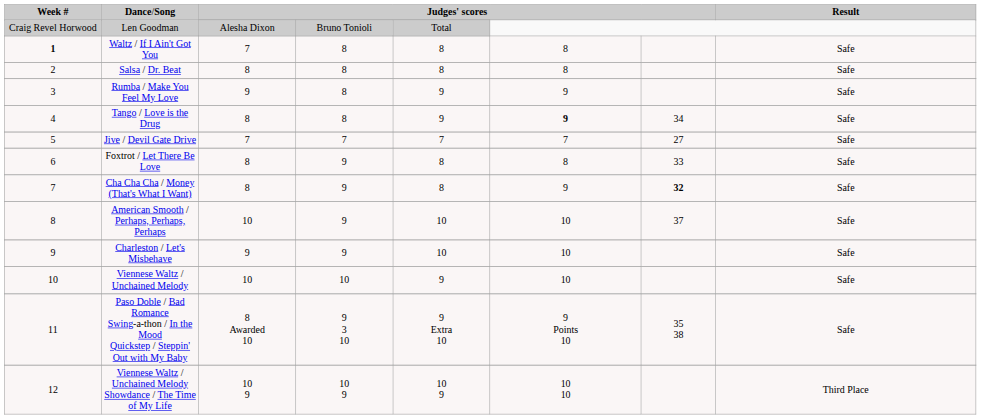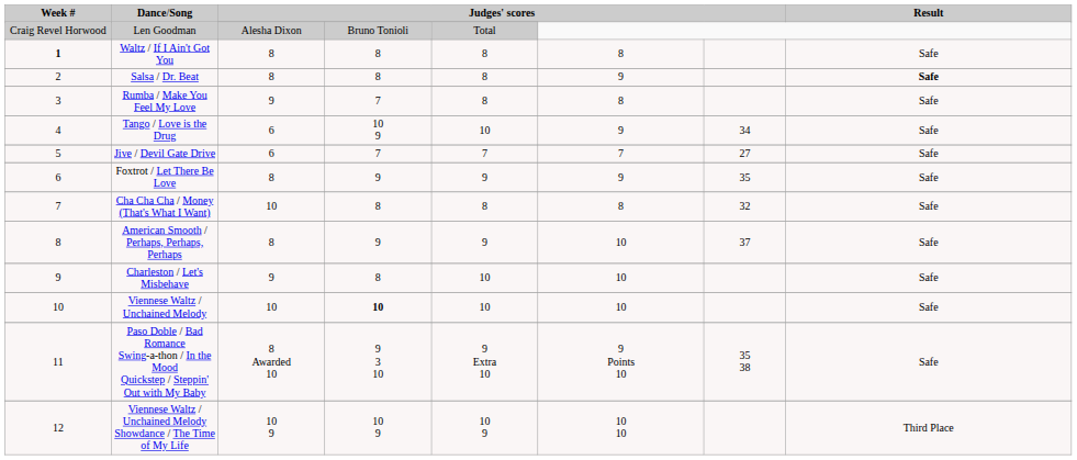 <table class="wikitable" align="center">
 <tr>
 <td rowspan="2" bgcolor="CCCCCC" align="Center"><strong>Week #</strong></td>
 <td rowspan="2" bgcolor="CCCCCC" align="Center"><strong>Dance</strong>/<strong>Song</strong></td>
 <td colspan="5" bgcolor="CCCCCC" align="Center"><strong>Judges' scores</strong></td>
 <td rowspan="2" bgcolor="CCCCCC" align="Center"><strong>Result</strong></td>
 </tr>
 <tr>
 </tr>
 <tr>
 <td bgcolor="CCCCCC" width="10%" align="center">Craig Revel Horwood</td>
 <td bgcolor="CCCCCC" width="10%" align="center">Len Goodman</td>
 <td bgcolor="CCCCCC" width="10%" align="center">Alesha Dixon</td>
 <td bgcolor="CCCCCC" width="10%" align="center">Bruno Tonioli</td>
 <td bgcolor="CCCCCC" width="10%" align="center">Total</td>
 </tr>
 <tr>
 </tr>
 <tr>
 <td align="center" bgcolor="FAF6F6"><strong>1</strong></td>
 <td align="center" bgcolor="FAF6F6"><a href='#'>Waltz</a> / <a href='#'>If I Ain't Got You</a></td>
-<td align="center" bgcolor="FAF6F6">7</td>
+<td align="center" bgcolor="FAF6F6">8</td>
 <td align="center" bgcolor="FAF6F6">8</td>
 <td align="center" bgcolor="FAF6F6">8</td>
 <td align="center" bgcolor="FAF6F6">8</td>
 <td align="center" bgcolor="FAF6F6"></td>
 <td align="center" bgcolor="FAF6F6">Safe</td>
 </tr>
 <tr>
 </tr>
 <tr>
 <td align="center" bgcolor="FAF6F6">2</td>
 <td align="center" bgcolor="FAF6F6"><a href='#'>Salsa</a> / <a href='#'>Dr. Beat</a></td>
 <td align="center" bgcolor="FAF6F6">8</td>
 <td align="center" bgcolor="FAF6F6">8</td>
 <td align="center" bgcolor="FAF6F6">8</td>
-<td align="center" bgcolor="FAF6F6">8</td>
+<td align="center" bgcolor="FAF6F6">9</td>
 <td align="center" bgcolor="FAF6F6"></td>
-<td align="center" bgcolor="FAF6F6">Safe</td>
+<td align="center" bgcolor="FAF6F6"><strong>Safe</strong></td>
 </tr>
 <tr>
 </tr>
 <tr>
 <td align="center" bgcolor="FAF6F6">3</td>
 <td align="center" bgcolor="FAF6F6"><a href='#'>Rumba</a> / <a href='#'>Make You Feel My Love</a></td>
 <td align="center" bgcolor="FAF6F6">9</td>
+<td align="center" bgcolor="FAF6F6">7</td>
 <td align="center" bgcolor="FAF6F6">8</td>
-<td align="center" bgcolor="FAF6F6">9</td>
-<td align="center" bgcolor="FAF6F6">9</td>
+<td align="center" bgcolor="FAF6F6">8</td>
 <td align="center" bgcolor="FAF6F6"></td>
 <td align="center" bgcolor="FAF6F6">Safe</td>
 </tr>
 <tr>
 </tr>
 <tr>
 <td align="center" bgcolor="FAF6F6">4</td>
 <td align="center" bgcolor="FAF6F6"><a href='#'>Tango</a> / <a href='#'>Love is the Drug</a></td>
-<td align="center" bgcolor="FAF6F6">8</td>
-<td align="center" bgcolor="FAF6F6">8</td>
+<td align="center" bgcolor="FAF6F6">6</td>
+<td align="center" bgcolor="FAF6F6">10 <br> 9</td>
+<td align="center" bgcolor="FAF6F6">10</td>
 <td align="center" bgcolor="FAF6F6">9</td>
-<td align="center" bgcolor="FAF6F6"><strong>9</strong></td>
 <td align="center" bgcolor="FAF6F6">34</td>
 <td align="center" bgcolor="FAF6F6">Safe</td>
 </tr>
 <tr>
 </tr>
 <tr>
 <td align="center" bgcolor="FAF6F6">5</td>
 <td align="center" bgcolor="FAF6F6"><a href='#'>Jive</a> / <a href='#'>Devil Gate Drive</a></td>
-<td align="center" bgcolor="FAF6F6">7</td>
+<td align="center" bgcolor="FAF6F6">6</td>
 <td align="center" bgcolor="FAF6F6">7</td>
 <td align="center" bgcolor="FAF6F6">7</td>
 <td align="center" bgcolor="FAF6F6">7</td>
 <td align="center" bgcolor="FAF6F6">27</td>
 <td align="center" bgcolor="FAF6F6">Safe</td>
 </tr>
 <tr>
 </tr>
 <tr>
 <td align="center" bgcolor="FAF6F6">6</td>
 <td align="center" bgcolor="FAF6F6">Foxtrot / <a href='#'>Let There Be Love</a></td>
 <td align="center" bgcolor="FAF6F6">8</td>
 <td align="center" bgcolor="FAF6F6">9</td>
-<td align="center" bgcolor="FAF6F6">8</td>
-<td align="center" bgcolor="FAF6F6">8</td>
-<td align="center" bgcolor="FAF6F6">33</td>
+<td align="center" bgcolor="FAF6F6">9</td>
+<td align="center" bgcolor="FAF6F6">9</td>
+<td align="center" bgcolor="FAF6F6">35</td>
 <td align="center" bgcolor="FAF6F6">Safe</td>
 </tr>
 <tr>
 </tr>
 <tr>
 <td align="center" bgcolor="FAF6F6">7</td>
 <td align="center" bgcolor="FAF6F6"><a href='#'>Cha Cha Cha</a> / <a href='#'>Money (That's What I Want)</a></td>
+<td align="center" bgcolor="FAF6F6">10</td>
 <td align="center" bgcolor="FAF6F6">8</td>
-<td align="center" bgcolor="FAF6F6">9</td>
 <td align="center" bgcolor="FAF6F6">8</td>
-<td align="center" bgcolor="FAF6F6">9</td>
-<td align="center" bgcolor="FAF6F6"><strong>32</strong></td>
+<td align="center" bgcolor="FAF6F6">8</td>
+<td align="center" bgcolor="FAF6F6">32</td>
 <td align="center" bgcolor="FAF6F6">Safe</td>
 </tr>
 <tr>
 </tr>
 <tr>
 <td align="center" bgcolor="FAF6F6">8</td>
 <td align="center" bgcolor="FAF6F6"><a href='#'>American Smooth</a> / <a href='#'>Perhaps, Perhaps, Perhaps</a></td>
-<td align="center" bgcolor="FAF6F6">10</td>
+<td align="center" bgcolor="FAF6F6">8</td>
 <td align="center" bgcolor="FAF6F6">9</td>
-<td align="center" bgcolor="FAF6F6">10</td>
+<td align="center" bgcolor="FAF6F6">9</td>
 <td align="center" bgcolor="FAF6F6">10</td>
 <td align="center" bgcolor="FAF6F6">37</td>
 <td align="center" bgcolor="FAF6F6">Safe</td>
 </tr>
 <tr>
 </tr>
 <tr>
 <td align="center" bgcolor="FAF6F6">9</td>
 <td align="center" bgcolor="FAF6F6"><a href='#'>Charleston</a> / <a href='#'>Let's Misbehave</a></td>
 <td align="center" bgcolor="FAF6F6">9</td>
-<td align="center" bgcolor="FAF6F6">9</td>
+<td align="center" bgcolor="FAF6F6">8</td>
 <td align="center" bgcolor="FAF6F6">10</td>
 <td align="center" bgcolor="FAF6F6">10</td>
 <td align="center" bgcolor="FAF6F6"></td>
 <td align="center" bgcolor="FAF6F6">Safe</td>
 </tr>
 <tr>
 </tr>
 <tr>
 <td align="center" bgcolor="FAF6F6">10</td>
 <td align="center" bgcolor="FAF6F6"><a href='#'>Viennese Waltz</a> / <a href='#'>Unchained Melody</a></td>
 <td align="center" bgcolor="FAF6F6">10</td>
+<td align="center" bgcolor="FAF6F6"><strong>10</strong></td>
 <td align="center" bgcolor="FAF6F6">10</td>
-<td align="center" bgcolor="FAF6F6">9</td>
 <td align="center" bgcolor="FAF6F6">10</td>
 <td align="center" bgcolor="FAF6F6"></td>
 <td align="center" bgcolor="FAF6F6">Safe</td>
 </tr>
 <tr>
 </tr>
 <tr>
 <td align="center" bgcolor="FAF6F6">11</td>
 <td align="center" bgcolor="FAF6F6"><a href='#'>Paso Doble</a> / <a href='#'>Bad Romance</a> <br> <a href='#'>Swing</a>-a-thon / <a href='#'>In the Mood</a> <br> <a href='#'>Quickstep</a> / <a href='#'>Steppin' Out with My Baby</a></td>
 <td align="center" bgcolor="FAF6F6">8 <br> Awarded<br> 10</td>
 <td align="center" bgcolor="FAF6F6">9 <br> 3<br> 10</td>
 <td align="center" bgcolor="FAF6F6">9 <br> Extra<br> 10</td>
 <td align="center" bgcolor="FAF6F6">9 <br> Points<br> 10</td>
 <td align="center" bgcolor="FAF6F6">35 <br>38<br> </td>
 <td align="center" bgcolor="FAF6F6">Safe</td>
 </tr>
 <tr>
 </tr>
 <tr>
 <td align="center" bgcolor="FAF6F6">12</td>
 <td align="center" bgcolor="FAF6F6"><a href='#'>Viennese Waltz</a> / <a href='#'>Unchained Melody</a> <br> <a href='#'>Showdance</a> / <a href='#'>The Time of My Life</a></td>
 <td align="center" bgcolor="FAF6F6">10 <br> 9</td>
 <td align="center" bgcolor="FAF6F6">10 <br> 9</td>
 <td align="center" bgcolor="FAF6F6">10 <br> 9</td>
 <td align="center" bgcolor="FAF6F6">10 <br> 10</td>
 <td align="center" bgcolor="FAF6F6"> <br> </td>
 <td align="center" bgcolor="FAF6F6">Third Place</td>
 </tr>
 </table>
